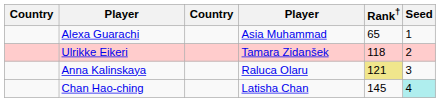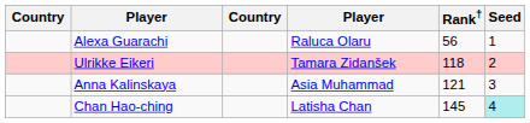 <table class="sortable wikitable nowrap">
 <tr>
 <th width="70">Country</th>
 <th width="175">Player</th>
 <th width="70">Country</th>
 <th width="175">Player</th>
 <th>Rank<sup>†</sup></th>
 <th>Seed</th>
 </tr>
 <tr>
 <td></td>
 <td><a href='#'>Alexa Guarachi</a></td>
 <td></td>
-<td><a href='#'>Asia Muhammad</a></td>
-<td>65</td>
+<td><a href='#'>Raluca Olaru</a></td>
+<td>56</td>
 <td>1</td>
 </tr>
 <tr style="background:#fcc;">
 <td></td>
 <td><a href='#'>Ulrikke Eikeri</a></td>
 <td></td>
 <td><a href='#'>Tamara Zidanšek</a></td>
 <td>118</td>
 <td>2</td>
 </tr>
 <tr>
 <td></td>
 <td><a href='#'>Anna Kalinskaya</a></td>
 <td></td>
-<td><a href='#'>Raluca Olaru</a></td>
-<td style="background: khaki;">121</td>
+<td><a href='#'>Asia Muhammad</a></td>
+<td>121</td>
 <td>3</td>
 </tr>
 <tr>
 <td></td>
 <td><a href='#'>Chan Hao-ching</a></td>
 <td></td>
 <td><a href='#'>Latisha Chan</a></td>
 <td>145</td>
 <td style="background: paleturquoise;">4</td>
 </tr>
 </table>
